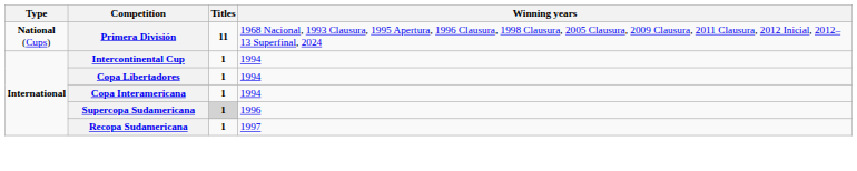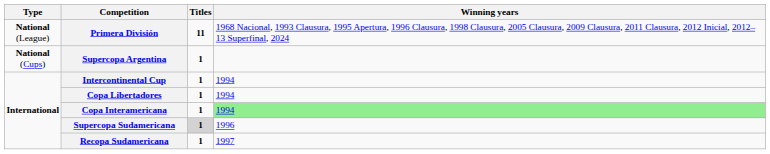 <table class="wikitable plainrowheaders" style="font-size:95%; text-align:center;">
 <tr>
 <th>Type</th>
 <th width=200px>Competition</th>
 <th>Titles</th>
 <th>Winning years</th>
 </tr>
 <tr>
-<td><strong>National</strong><br>(<a href='#'>Cups</a>)</td>
+<td rowspan="1"><strong>National</strong><br>(League)</td>
 <th scope=col><a href='#'>Primera División</a></th>
 <td><strong>11</strong></td>
 <td align="left"><a href='#'>1968 Nacional</a>, <a href='#'>1993 Clausura</a>, <a href='#'>1995 Apertura</a>, <a href='#'>1996 Clausura</a>, <a href='#'>1998 Clausura</a>, <a href='#'>2005 Clausura</a>, <a href='#'>2009 Clausura</a>, <a href='#'>2011 Clausura</a>, <a href='#'>2012 Inicial</a>, <a href='#'>2012–13 Superfinal</a>, <a href='#'>2024</a></td>
+</tr>
+<tr>
+<td><strong>National</strong><br>(<a href='#'>Cups</a>)</td>
+<th scope="col"><a href='#'>Supercopa Argentina</a></th>
+<td><strong>1</strong></td>
+<td></td>
 </tr>
 <tr>
 <td rowspan="6"><strong>International</strong></td>
 <th scope="col"><a href='#'>Intercontinental Cup</a></th>
 <td><strong>1</strong></td>
 <td align="left"><a href='#'>1994</a></td>
 </tr>
 <tr>
 <th scope="col"><a href='#'>Copa Libertadores</a></th>
 <td><strong>1</strong></td>
 <td align="left"><a href='#'>1994</a></td>
 </tr>
 <tr>
 <th scope="col"><a href='#'>Copa Interamericana</a></th>
 <td><strong>1</strong></td>
-<td align="left"><a href='#'>1994</a></td>
+<td align="left" style="background: lightgreen;"><a href='#'>1994</a></td>
 </tr>
 <tr>
 <th scope="col"><a href='#'>Supercopa Sudamericana</a></th>
 <td style="background: lightgrey;"><strong>1</strong></td>
 <td align="left"><a href='#'>1996</a></td>
 </tr>
 <tr>
 <th scope="col"><a href='#'>Recopa Sudamericana</a></th>
 <td><strong>1</strong></td>
 <td align="left"><a href='#'>1997</a></td>
 </tr>
 </table>
